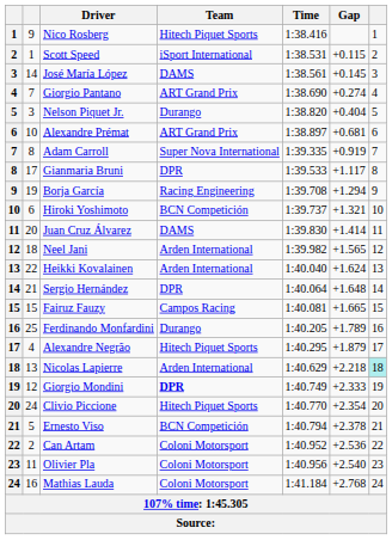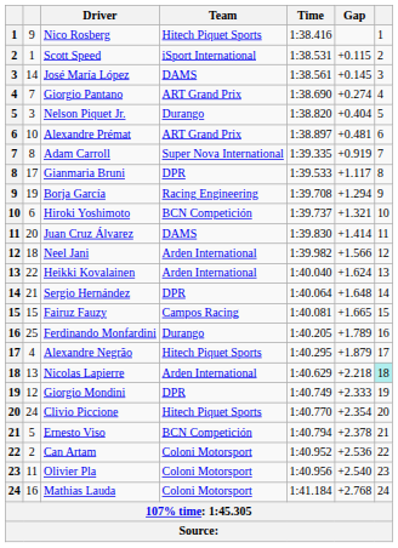 <table class="wikitable" style="font-size:85%">
 <tr>
 <th></th>
 <th></th>
 <th>Driver</th>
 <th>Team</th>
 <th>Time</th>
 <th>Gap</th>
 <th></th>
 </tr>
 <tr>
 <th>1</th>
 <td align="center">9</td>
 <td> <a href='#'>Nico Rosberg</a></td>
 <td><a href='#'>Hitech Piquet Sports</a></td>
 <td>1:38.416</td>
 <td></td>
 <td>1</td>
 </tr>
 <tr>
 <th>2</th>
 <td align="center">1</td>
 <td> <a href='#'>Scott Speed</a></td>
 <td><a href='#'>iSport International</a></td>
 <td>1:38.531</td>
 <td>+0.115</td>
 <td>2</td>
 </tr>
 <tr>
 <th>3</th>
 <td align="center">14</td>
 <td> <a href='#'>José María López</a></td>
 <td><a href='#'>DAMS</a></td>
 <td>1:38.561</td>
 <td>+0.145</td>
 <td>3</td>
 </tr>
 <tr>
 <th>4</th>
 <td align="center">7</td>
 <td> <a href='#'>Giorgio Pantano</a></td>
 <td><a href='#'>ART Grand Prix</a></td>
 <td>1:38.690</td>
 <td>+0.274</td>
 <td>4</td>
 </tr>
 <tr>
 <th>5</th>
 <td align="center">3</td>
 <td> <a href='#'>Nelson Piquet Jr.</a></td>
 <td><a href='#'>Durango</a></td>
 <td>1:38.820</td>
 <td>+0.404</td>
 <td>5</td>
 </tr>
 <tr>
 <th>6</th>
 <td align="center">10</td>
 <td> <a href='#'>Alexandre Prémat</a></td>
 <td><a href='#'>ART Grand Prix</a></td>
 <td>1:38.897</td>
-<td>+0.681</td>
+<td>+0.481</td>
 <td>6</td>
 </tr>
 <tr>
 <th>7</th>
 <td align="center">8</td>
 <td> <a href='#'>Adam Carroll</a></td>
 <td><a href='#'>Super Nova International</a></td>
 <td>1:39.335</td>
 <td>+0.919</td>
 <td>7</td>
 </tr>
 <tr>
 <th>8</th>
 <td align="center">17</td>
 <td> <a href='#'>Gianmaria Bruni</a></td>
 <td><a href='#'>DPR</a></td>
 <td>1:39.533</td>
 <td>+1.117</td>
 <td>8</td>
 </tr>
 <tr>
 <th>9</th>
 <td align="center">19</td>
 <td> <a href='#'>Borja García</a></td>
 <td><a href='#'>Racing Engineering</a></td>
 <td>1:39.708</td>
 <td>+1.294</td>
 <td>9</td>
 </tr>
 <tr>
 <th>10</th>
 <td align="center">6</td>
 <td> <a href='#'>Hiroki Yoshimoto</a></td>
 <td><a href='#'>BCN Competición</a></td>
 <td>1:39.737</td>
 <td>+1.321</td>
 <td>10</td>
 </tr>
 <tr>
 <th>11</th>
 <td align="center">20</td>
 <td> <a href='#'>Juan Cruz Álvarez</a></td>
 <td><a href='#'>DAMS</a></td>
 <td>1:39.830</td>
 <td>+1.414</td>
 <td>11</td>
 </tr>
 <tr>
 <th>12</th>
 <td align="center">18</td>
 <td> <a href='#'>Neel Jani</a></td>
 <td><a href='#'>Arden International</a></td>
 <td>1:39.982</td>
-<td>+1.565</td>
+<td>+1.566</td>
 <td>12</td>
 </tr>
 <tr>
 <th>13</th>
 <td align="center">22</td>
 <td> <a href='#'>Heikki Kovalainen</a></td>
 <td><a href='#'>Arden International</a></td>
 <td>1:40.040</td>
 <td>+1.624</td>
 <td>13</td>
 </tr>
 <tr>
 <th>14</th>
 <td align="center">21</td>
 <td> <a href='#'>Sergio Hernández</a></td>
 <td><a href='#'>DPR</a></td>
 <td>1:40.064</td>
 <td>+1.648</td>
 <td>14</td>
 </tr>
 <tr>
 <th>15</th>
 <td align="center">15</td>
 <td> <a href='#'>Fairuz Fauzy</a></td>
 <td><a href='#'>Campos Racing</a></td>
 <td>1:40.081</td>
 <td>+1.665</td>
 <td>15</td>
 </tr>
 <tr>
 <th>16</th>
 <td align="center">25</td>
 <td> <a href='#'>Ferdinando Monfardini</a></td>
 <td><a href='#'>Durango</a></td>
 <td>1:40.205</td>
 <td>+1.789</td>
 <td>16</td>
 </tr>
 <tr>
 <th>17</th>
 <td align="center">4</td>
 <td> <a href='#'>Alexandre Negrão</a></td>
 <td><a href='#'>Hitech Piquet Sports</a></td>
 <td>1:40.295</td>
 <td>+1.879</td>
 <td>17</td>
 </tr>
 <tr>
 <th>18</th>
 <td align="center">13</td>
 <td> <a href='#'>Nicolas Lapierre</a></td>
 <td><a href='#'>Arden International</a></td>
 <td>1:40.629</td>
 <td>+2.218</td>
 <td style="background: paleturquoise;">18</td>
 </tr>
 <tr>
 <th>19</th>
 <td align="center">12</td>
 <td> <a href='#'>Giorgio Mondini</a></td>
-<td><strong><a href='#'>DPR</a></strong></td>
+<td><a href='#'>DPR</a></td>
 <td>1:40.749</td>
 <td>+2.333</td>
 <td>19</td>
 </tr>
 <tr>
 <th>20</th>
 <td align="center">24</td>
 <td> <a href='#'>Clivio Piccione</a></td>
 <td><a href='#'>Hitech Piquet Sports</a></td>
 <td>1:40.770</td>
 <td>+2.354</td>
 <td>20</td>
 </tr>
 <tr>
 <th>21</th>
 <td align="center">5</td>
 <td> <a href='#'>Ernesto Viso</a></td>
 <td><a href='#'>BCN Competición</a></td>
 <td>1:40.794</td>
 <td>+2.378</td>
 <td>21</td>
 </tr>
 <tr>
 <th>22</th>
 <td align="center">2</td>
 <td> <a href='#'>Can Artam</a></td>
 <td><a href='#'>Coloni Motorsport</a></td>
 <td>1:40.952</td>
 <td>+2.536</td>
 <td>22</td>
 </tr>
 <tr>
 <th>23</th>
 <td align="center">11</td>
 <td> <a href='#'>Olivier Pla</a></td>
 <td><a href='#'>Coloni Motorsport</a></td>
 <td>1:40.956</td>
 <td>+2.540</td>
 <td>23</td>
 </tr>
 <tr>
 <th>24</th>
 <td align="center">16</td>
 <td> <a href='#'>Mathias Lauda</a></td>
 <td><a href='#'>Coloni Motorsport</a></td>
 <td>1:41.184</td>
 <td>+2.768</td>
 <td>24</td>
 </tr>
 <tr>
 <th colspan="7"><a href='#'>107% time</a>: 1:45.305</th>
 </tr>
 <tr>
 <th colspan="7">Source:</th>
 </tr>
 </table>
